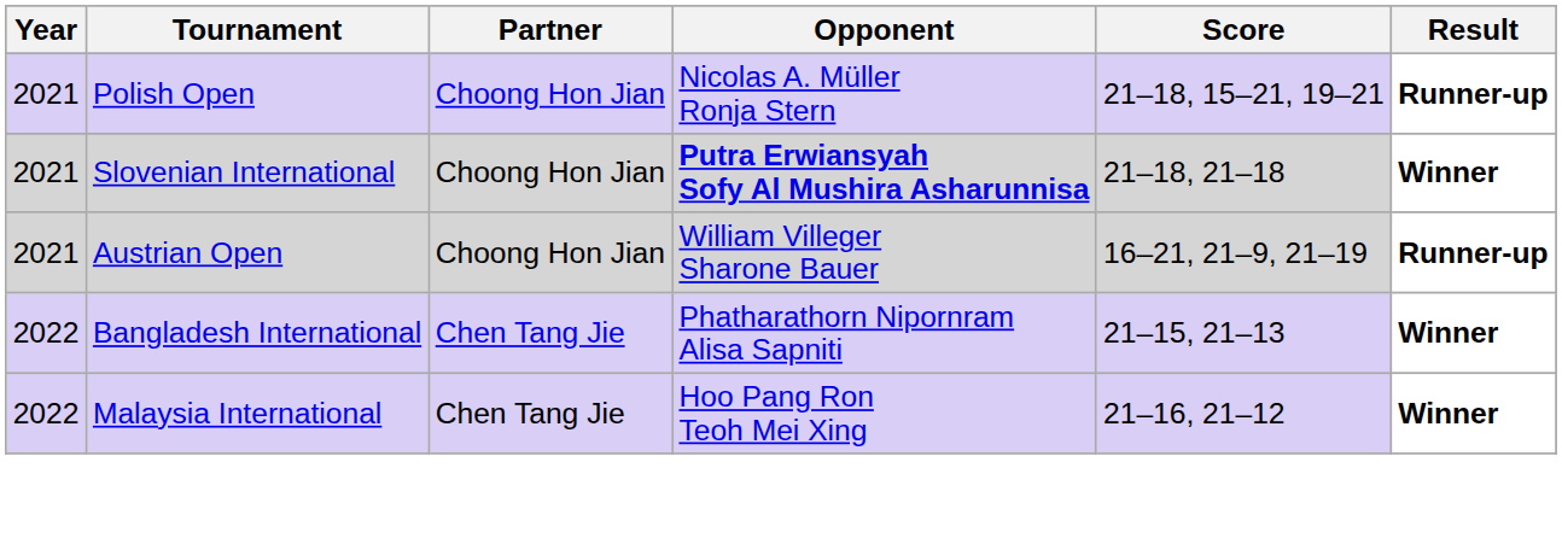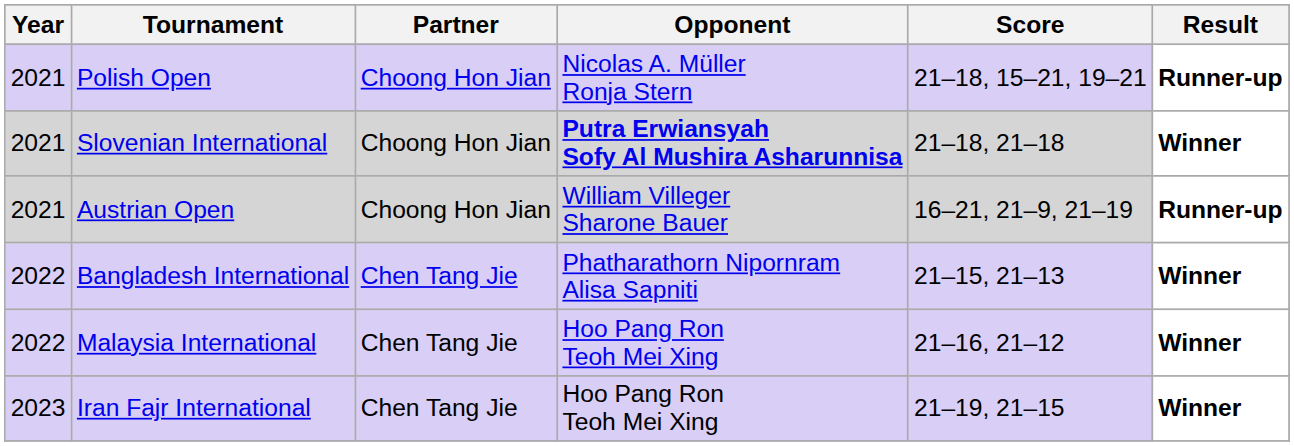 <table class="sortable wikitable" style="font-size: 90%;">
 <tr>
 <th>Year</th>
 <th>Tournament</th>
 <th>Partner</th>
 <th>Opponent</th>
 <th>Score</th>
 <th>Result</th>
 </tr>
 <tr bgcolor="#D8CEF6">
 <td align="center">2021</td>
 <td align="left"><a href='#'>Polish Open</a></td>
 <td align="left"> <a href='#'>Choong Hon Jian</a></td>
 <td align="left"> <a href='#'>Nicolas A. Müller</a><br> <a href='#'>Ronja Stern</a></td>
 <td align="left">21–18, 15–21, 19–21</td>
 <td style="text-align:left; background:white"> <strong>Runner-up</strong></td>
 </tr>
 <tr style="background:#D5D5D5">
 <td align="center">2021</td>
 <td align="left"><a href='#'>Slovenian International</a></td>
 <td align="left"> Choong Hon Jian</td>
 <td align="left"><strong> <a href='#'>Putra Erwiansyah</a><br> <a href='#'>Sofy Al Mushira Asharunnisa</a></strong></td>
 <td align="left">21–18, 21–18</td>
 <td style="text-align:left; background:white"> <strong>Winner</strong></td>
 </tr>
 <tr style="background:#D5D5D5">
 <td align="center">2021</td>
 <td align="left"><a href='#'>Austrian Open</a></td>
 <td align="left"> Choong Hon Jian</td>
 <td align="left"> <a href='#'>William Villeger</a><br> <a href='#'>Sharone Bauer</a></td>
 <td align="left">16–21, 21–9, 21–19</td>
 <td style="text-align:left; background:white"> <strong>Runner-up</strong></td>
 </tr>
 <tr style="background:#D8CEF6">
 <td align="center">2022</td>
 <td align="left"><a href='#'>Bangladesh International</a></td>
 <td align="left"> <a href='#'>Chen Tang Jie</a></td>
 <td align="left"> <a href='#'>Phatharathorn Nipornram</a><br> <a href='#'>Alisa Sapniti</a></td>
 <td align="left">21–15, 21–13</td>
 <td style="text-align:left; background:white"> <strong>Winner</strong></td>
 </tr>
 <tr style="background:#D8CEF6">
 <td align="center">2022</td>
 <td align="left"><a href='#'>Malaysia International</a></td>
 <td align="left"> Chen Tang Jie</td>
 <td align="left"> <a href='#'>Hoo Pang Ron</a><br> <a href='#'>Teoh Mei Xing</a></td>
 <td align="left">21–16, 21–12</td>
 <td style="text-align:left; background:white"> <strong>Winner</strong></td>
 </tr>
+<tr style="background:#D8CEF6">
+<td align="center">2023</td>
+<td align="left"><a href='#'>Iran Fajr International</a></td>
+<td align="left"> Chen Tang Jie</td>
+<td align="left"> Hoo Pang Ron<br> Teoh Mei Xing</td>
+<td align="left">21–19, 21–15</td>
+<td style="text-align:left; background:white"> <strong>Winner</strong></td>
+</tr>
 </table>
